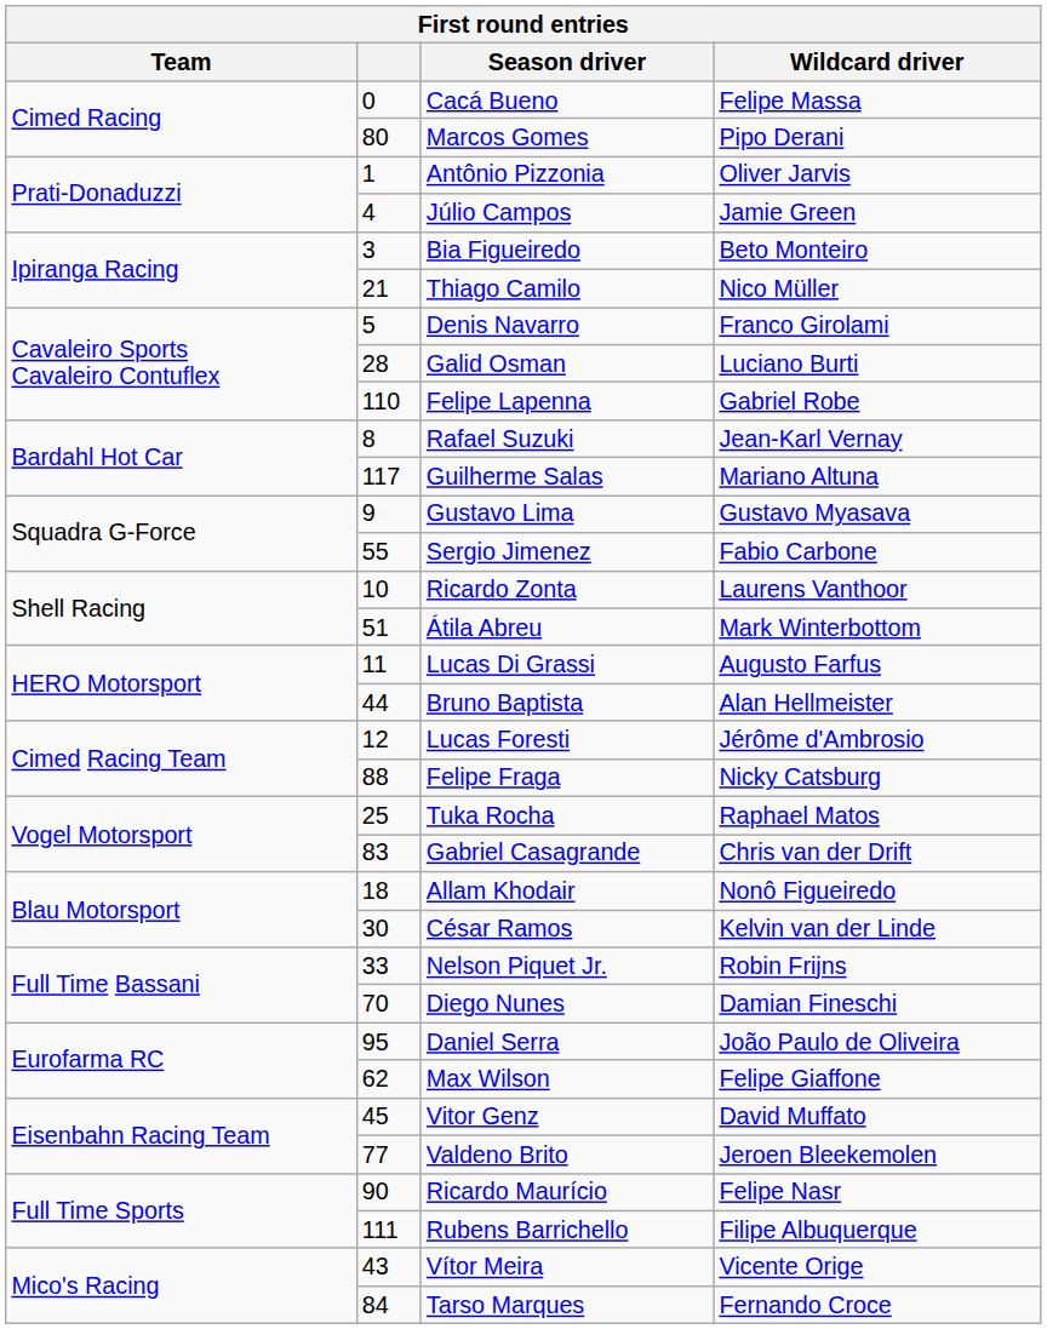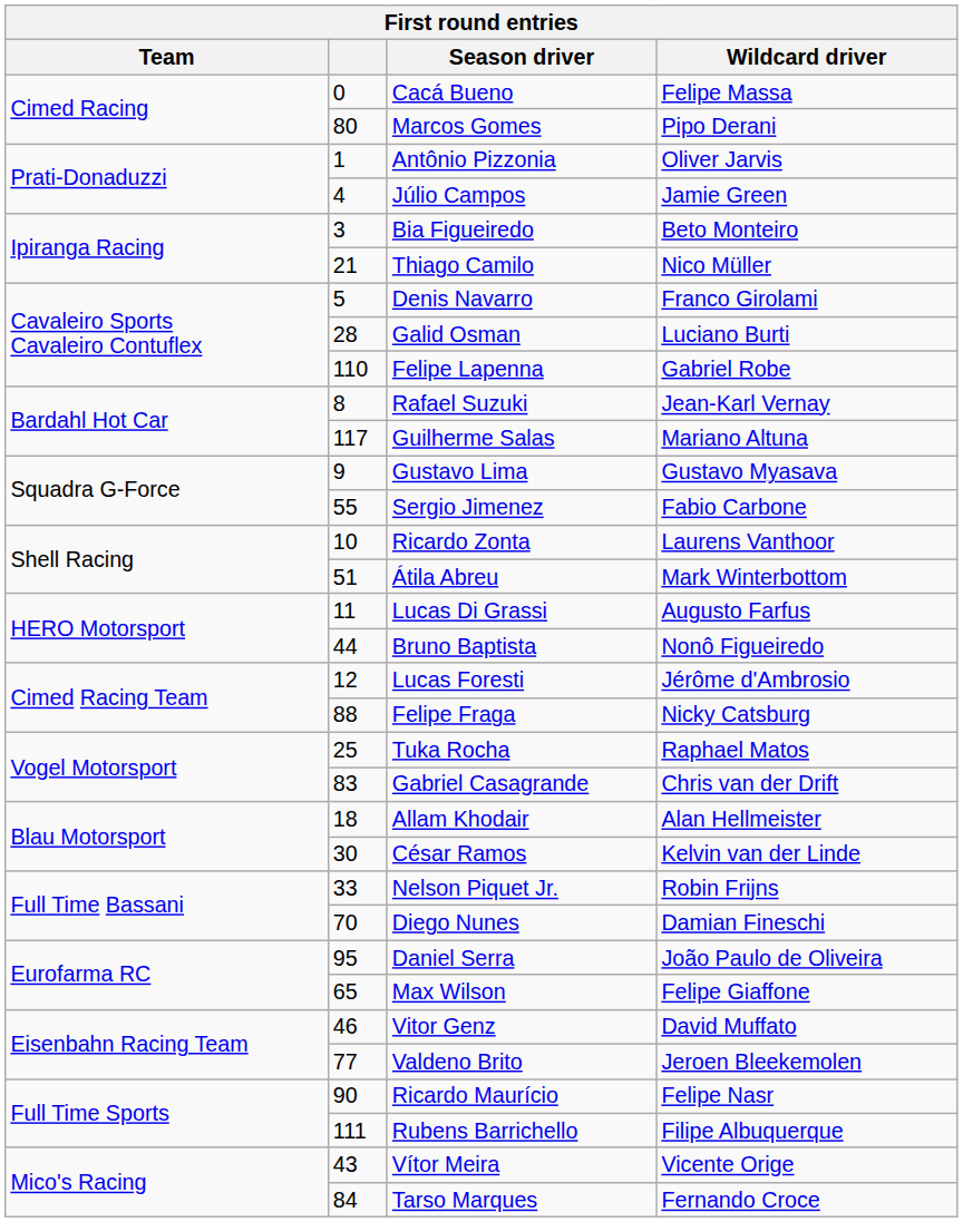 <table class="wikitable collapsible collapsed" width=57.5% style="font-size: 85%; max-width: 590px">
 <tr>
 <th colspan="5">First round entries</th>
 </tr>
 <tr>
 <th>Team</th>
 <th></th>
 <th>Season driver</th>
 <th>Wildcard driver</th>
 </tr>
 <tr>
 <td rowspan=2><a href='#'>Cimed Racing</a></td>
 <td>0</td>
 <td> <a href='#'>Cacá Bueno</a></td>
 <td> <a href='#'>Felipe Massa</a></td>
 </tr>
 <tr>
 <td>80</td>
 <td> <a href='#'>Marcos Gomes</a></td>
 <td> <a href='#'>Pipo Derani</a></td>
 </tr>
 <tr>
 <td rowspan=2><a href='#'>Prati-Donaduzzi</a></td>
 <td>1</td>
 <td> <a href='#'>Antônio Pizzonia</a></td>
 <td> <a href='#'>Oliver Jarvis</a></td>
 </tr>
 <tr>
 <td>4</td>
 <td> <a href='#'>Júlio Campos</a></td>
 <td> <a href='#'>Jamie Green</a></td>
 </tr>
 <tr>
 <td rowspan=2><a href='#'>Ipiranga Racing</a></td>
 <td>3</td>
 <td> <a href='#'>Bia Figueiredo</a></td>
 <td> <a href='#'>Beto Monteiro</a></td>
 </tr>
 <tr>
 <td>21</td>
 <td> <a href='#'>Thiago Camilo</a></td>
 <td> <a href='#'>Nico Müller</a></td>
 </tr>
 <tr>
 <td rowspan=3><a href='#'>Cavaleiro Sports</a><br><a href='#'>Cavaleiro Contuflex</a></td>
 <td>5</td>
 <td> <a href='#'>Denis Navarro</a></td>
 <td> <a href='#'>Franco Girolami</a></td>
 </tr>
 <tr>
 <td>28</td>
 <td> <a href='#'>Galid Osman</a></td>
 <td> <a href='#'>Luciano Burti</a></td>
 </tr>
 <tr>
 <td>110</td>
 <td> <a href='#'>Felipe Lapenna</a></td>
 <td> <a href='#'>Gabriel Robe</a></td>
 </tr>
 <tr>
 <td rowspan=2><a href='#'>Bardahl Hot Car</a></td>
 <td>8</td>
 <td> <a href='#'>Rafael Suzuki</a></td>
 <td> <a href='#'>Jean-Karl Vernay</a></td>
 </tr>
 <tr>
 <td>117</td>
 <td> <a href='#'>Guilherme Salas</a></td>
 <td> <a href='#'>Mariano Altuna</a></td>
 </tr>
 <tr>
 <td rowspan=2>Squadra G-Force</td>
 <td>9</td>
 <td> <a href='#'>Gustavo Lima</a></td>
 <td> <a href='#'>Gustavo Myasava</a></td>
 </tr>
 <tr>
 <td>55</td>
 <td> <a href='#'>Sergio Jimenez</a></td>
 <td> <a href='#'>Fabio Carbone</a></td>
 </tr>
 <tr>
 <td rowspan=2>Shell Racing</td>
 <td>10</td>
 <td> <a href='#'>Ricardo Zonta</a></td>
 <td> <a href='#'>Laurens Vanthoor</a></td>
 </tr>
 <tr>
 <td>51</td>
 <td> <a href='#'>Átila Abreu</a></td>
 <td> <a href='#'>Mark Winterbottom</a></td>
 </tr>
 <tr>
 <td rowspan=2><a href='#'>HERO Motorsport</a></td>
 <td>11</td>
 <td> <a href='#'>Lucas Di Grassi</a></td>
 <td> <a href='#'>Augusto Farfus</a></td>
 </tr>
 <tr>
 <td>44</td>
 <td> <a href='#'>Bruno Baptista</a></td>
-<td> <a href='#'>Alan Hellmeister</a></td>
+<td> <a href='#'>Nonô Figueiredo</a></td>
 </tr>
 <tr>
 <td rowspan=2><a href='#'>Cimed</a> <a href='#'>Racing Team</a></td>
 <td>12</td>
 <td> <a href='#'>Lucas Foresti</a></td>
 <td> <a href='#'>Jérôme d'Ambrosio</a></td>
 </tr>
 <tr>
 <td>88</td>
 <td> <a href='#'>Felipe Fraga</a></td>
 <td> <a href='#'>Nicky Catsburg</a></td>
 </tr>
 <tr>
 <td rowspan=2><a href='#'>Vogel Motorsport</a></td>
 <td>25</td>
 <td> <a href='#'>Tuka Rocha</a></td>
 <td> <a href='#'>Raphael Matos</a></td>
 </tr>
 <tr>
 <td>83</td>
 <td> <a href='#'>Gabriel Casagrande</a></td>
 <td> <a href='#'>Chris van der Drift</a></td>
 </tr>
 <tr>
 <td rowspan=2><a href='#'>Blau Motorsport</a></td>
 <td>18</td>
 <td> <a href='#'>Allam Khodair</a></td>
-<td> <a href='#'>Nonô Figueiredo</a></td>
+<td> <a href='#'>Alan Hellmeister</a></td>
 </tr>
 <tr>
 <td>30</td>
 <td> <a href='#'>César Ramos</a></td>
 <td> <a href='#'>Kelvin van der Linde</a></td>
 </tr>
 <tr>
 <td rowspan=2><a href='#'>Full Time</a> <a href='#'>Bassani</a></td>
 <td>33</td>
 <td> <a href='#'>Nelson Piquet Jr.</a></td>
 <td> <a href='#'>Robin Frijns</a></td>
 </tr>
 <tr>
 <td>70</td>
 <td> <a href='#'>Diego Nunes</a></td>
 <td> <a href='#'>Damian Fineschi</a></td>
 </tr>
 <tr>
 <td rowspan=2><a href='#'>Eurofarma RC</a></td>
 <td>95</td>
 <td> <a href='#'>Daniel Serra</a></td>
 <td> <a href='#'>João Paulo de Oliveira</a></td>
 </tr>
 <tr>
-<td>62</td>
+<td>65</td>
 <td> <a href='#'>Max Wilson</a></td>
 <td> <a href='#'>Felipe Giaffone</a></td>
 </tr>
 <tr>
 <td rowspan=2><a href='#'>Eisenbahn Racing Team</a></td>
-<td>45</td>
+<td>46</td>
 <td> <a href='#'>Vitor Genz</a></td>
 <td> <a href='#'>David Muffato</a></td>
 </tr>
 <tr>
 <td>77</td>
 <td> <a href='#'>Valdeno Brito</a></td>
 <td> <a href='#'>Jeroen Bleekemolen</a></td>
 </tr>
 <tr>
 <td rowspan=2><a href='#'>Full Time Sports</a></td>
 <td>90</td>
 <td> <a href='#'>Ricardo Maurício</a></td>
 <td> <a href='#'>Felipe Nasr</a></td>
 </tr>
 <tr>
 <td>111</td>
 <td> <a href='#'>Rubens Barrichello</a></td>
 <td> <a href='#'>Filipe Albuquerque</a></td>
 </tr>
 <tr>
 <td rowspan=2><a href='#'>Mico's Racing</a></td>
 <td>43</td>
 <td> <a href='#'>Vítor Meira</a></td>
 <td> <a href='#'>Vicente Orige</a></td>
 </tr>
 <tr>
 <td>84</td>
 <td> <a href='#'>Tarso Marques</a></td>
 <td> <a href='#'>Fernando Croce</a></td>
 </tr>
 </table>
